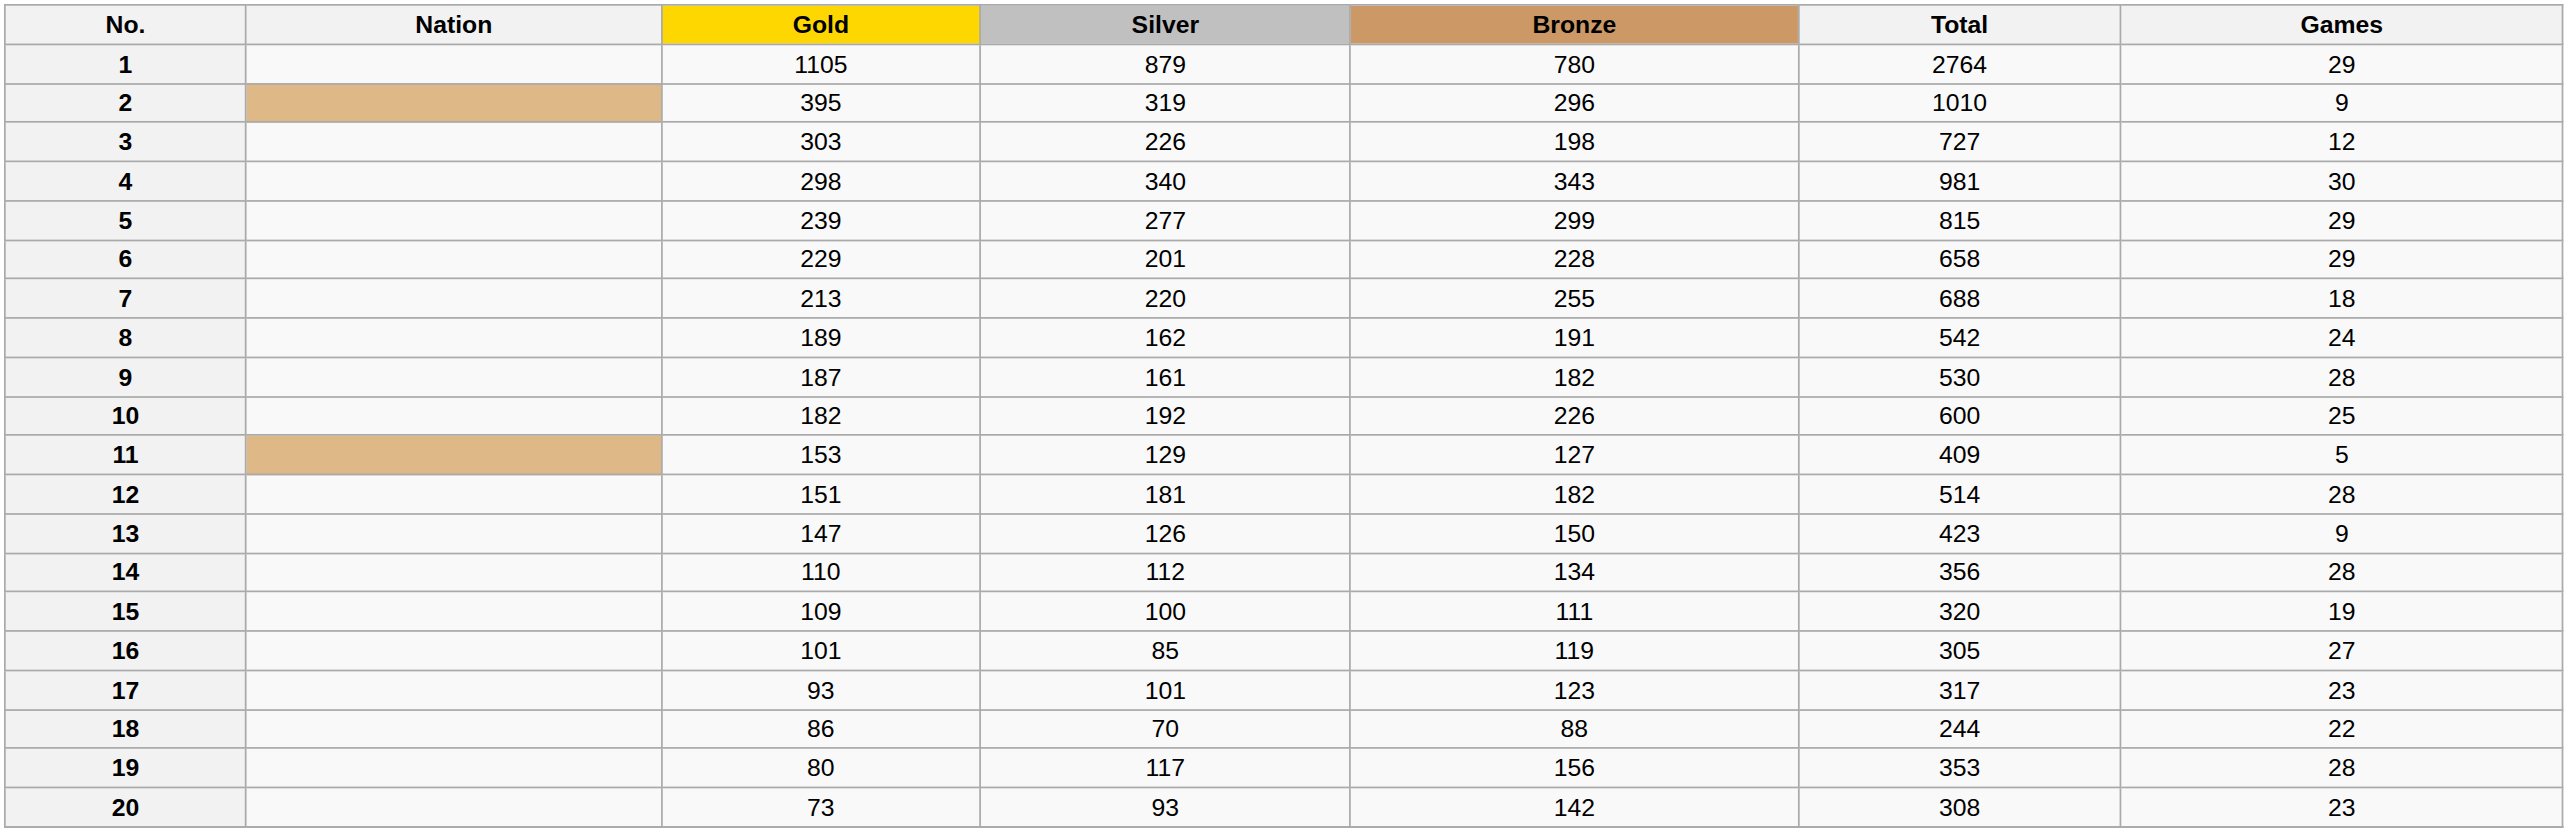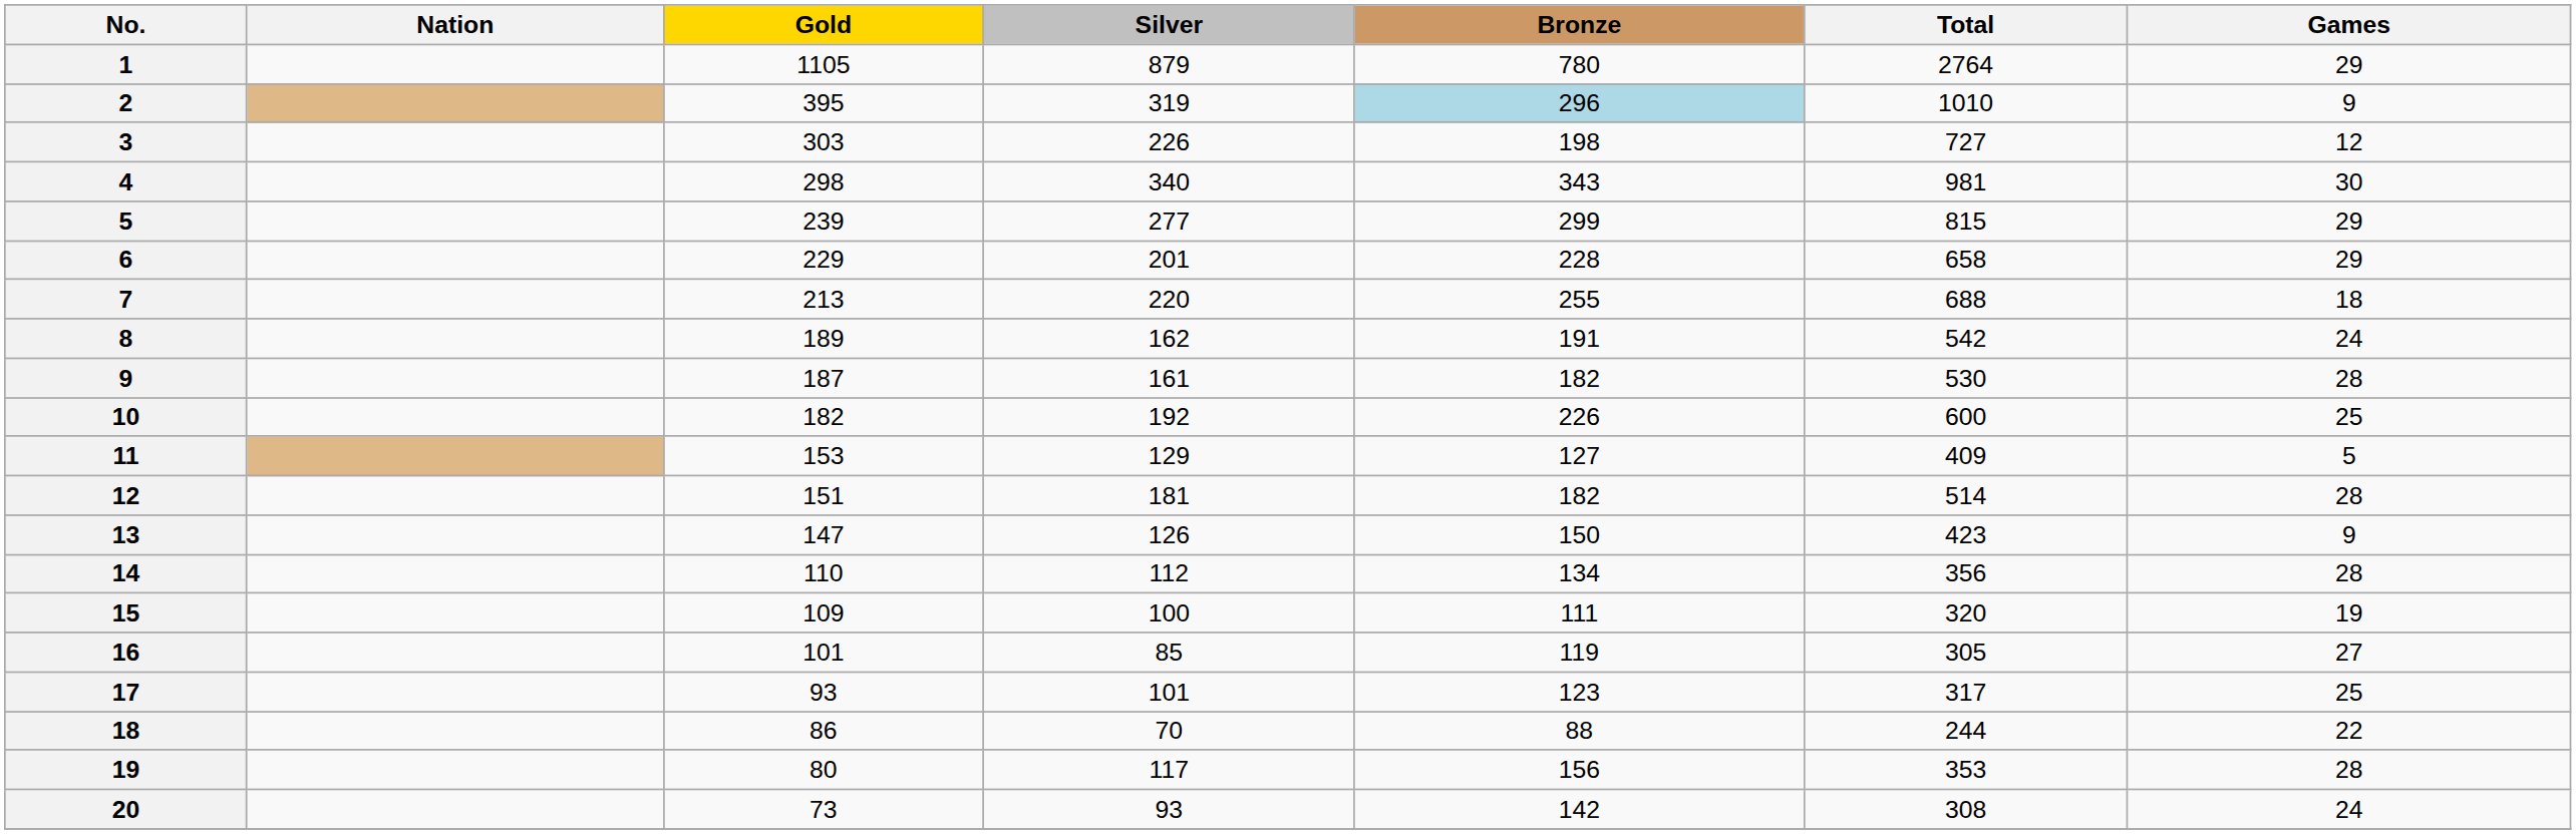 <table class="wikitable sortable" style="width:75%; font-size:90%; text-align:center;">
 <tr>
 <th>No.</th>
 <th>Nation</th>
 <th style="background-color:gold;">Gold</th>
 <th style="background-color:silver;">Silver</th>
 <th style="background-color:#c96;">Bronze</th>
 <th>Total</th>
 <th>Games</th>
 </tr>
 <tr>
 <th>1</th>
 <td align="left"></td>
 <td>1105</td>
 <td>879</td>
 <td>780</td>
 <td>2764</td>
 <td>29</td>
 </tr>
 <tr>
 <th>2</th>
 <td style="background:BurlyWood; text-align:left;"></td>
 <td>395</td>
 <td>319</td>
-<td>296</td>
+<td style="background: lightblue;">296</td>
 <td>1010</td>
 <td>9</td>
 </tr>
 <tr>
 <th>3</th>
 <td align="left"></td>
 <td>303</td>
 <td>226</td>
 <td>198</td>
 <td>727</td>
 <td>12</td>
 </tr>
 <tr>
 <th>4</th>
 <td align="left"></td>
 <td>298</td>
 <td>340</td>
 <td>343</td>
 <td>981</td>
 <td>30</td>
 </tr>
 <tr>
 <th>5</th>
 <td align="left"></td>
 <td>239</td>
 <td>277</td>
 <td>299</td>
 <td>815</td>
 <td>29</td>
 </tr>
 <tr>
 <th>6</th>
 <td align="left"></td>
 <td>229</td>
 <td>201</td>
 <td>228</td>
 <td>658</td>
 <td>29</td>
 </tr>
 <tr>
 <th>7</th>
 <td align="left"></td>
 <td>213</td>
 <td>220</td>
 <td>255</td>
 <td>688</td>
 <td>18</td>
 </tr>
 <tr>
 <th>8</th>
 <td align="left"></td>
 <td>189</td>
 <td>162</td>
 <td>191</td>
 <td>542</td>
 <td>24</td>
 </tr>
 <tr>
 <th>9</th>
 <td align="left"></td>
 <td>187</td>
 <td>161</td>
 <td>182</td>
 <td>530</td>
 <td>28</td>
 </tr>
 <tr>
 <th>10</th>
 <td align="left"></td>
 <td>182</td>
 <td>192</td>
 <td>226</td>
 <td>600</td>
 <td>25</td>
 </tr>
 <tr>
 <th>11</th>
 <td style="background:BurlyWood; text-align:left;"></td>
 <td>153</td>
 <td>129</td>
 <td>127</td>
 <td>409</td>
 <td>5</td>
 </tr>
 <tr>
 <th>12</th>
 <td align="left"></td>
 <td>151</td>
 <td>181</td>
 <td>182</td>
 <td>514</td>
 <td>28</td>
 </tr>
 <tr>
 <th>13</th>
 <td align="left"></td>
 <td>147</td>
 <td>126</td>
 <td>150</td>
 <td>423</td>
 <td>9</td>
 </tr>
 <tr>
 <th>14</th>
 <td align="left"></td>
 <td>110</td>
 <td>112</td>
 <td>134</td>
 <td>356</td>
 <td>28</td>
 </tr>
 <tr>
 <th>15</th>
 <td align="left"></td>
 <td>109</td>
 <td>100</td>
 <td>111</td>
 <td>320</td>
 <td>19</td>
 </tr>
 <tr>
 <th>16</th>
 <td align="left"></td>
 <td>101</td>
 <td>85</td>
 <td>119</td>
 <td>305</td>
 <td>27</td>
 </tr>
 <tr>
 <th>17</th>
 <td align="left"></td>
 <td>93</td>
 <td>101</td>
 <td>123</td>
 <td>317</td>
-<td>23</td>
+<td>25</td>
 </tr>
 <tr>
 <th>18</th>
 <td align="left"></td>
 <td>86</td>
 <td>70</td>
 <td>88</td>
 <td>244</td>
 <td>22</td>
 </tr>
 <tr 21 68 84 132 284>
 <th>19</th>
 <td align="left"></td>
 <td>80</td>
 <td>117</td>
 <td>156</td>
 <td>353</td>
 <td>28</td>
 </tr>
 <tr>
 <th>20</th>
 <td align="left"></td>
 <td>73</td>
 <td>93</td>
 <td>142</td>
 <td>308</td>
-<td>23</td>
+<td>24</td>
 </tr>
 <tr>
 </tr>
 </table>
